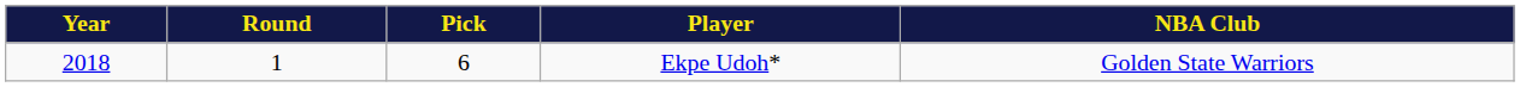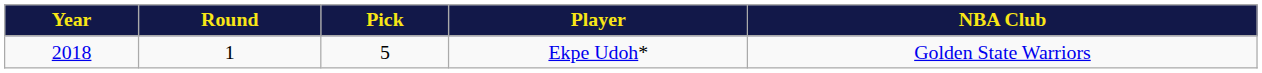 <table class="wikitable" width="80%">
 <tr align="center"  style="background:#121849;color:#F8E616;">
 <td><strong>Year</strong></td>
 <td><strong>Round</strong></td>
 <td><strong>Pick</strong></td>
 <td><strong>Player</strong></td>
 <td><strong>NBA Club</strong></td>
 </tr>
 <tr align="center" bgcolor="">
 <td><a href='#'>2018</a></td>
 <td>1</td>
-<td>6</td>
+<td>5</td>
 <td><a href='#'>Ekpe Udoh</a>*</td>
 <td><a href='#'>Golden State Warriors</a></td>
 </tr>
 </table>
